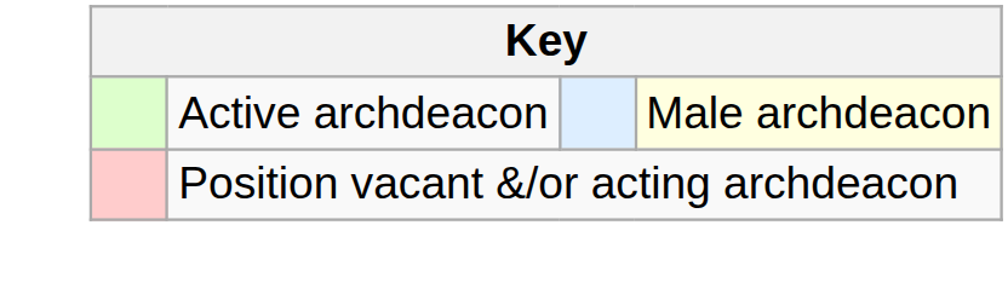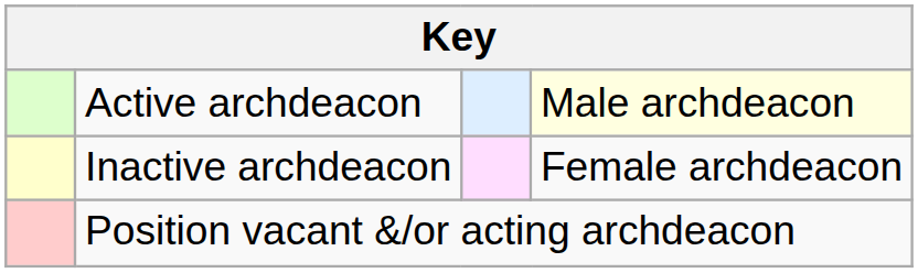 <table class="wikitable" style="float: right;">
 <tr>
 <th colspan="4">Key</th>
 </tr>
 <tr>
 <td style="background: #DDFFCC; width: 20px;"></td>
 <td>Active archdeacon</td>
 <td style="background: #DDEEFF; width: 20px;"></td>
 <td style="background: lightyellow;">Male archdeacon</td>
 </tr>
 <tr>
+<td style="background: #FFFFCC;"></td>
+<td>Inactive archdeacon</td>
+<td style="background: #FFDDFF;"></td>
+<td>Female archdeacon</td>
+</tr>
+<tr>
 <td style="background: #FFCCCC;"></td>
 <td colspan="3">Position vacant &/or acting archdeacon</td>
 </tr>
 </table>
